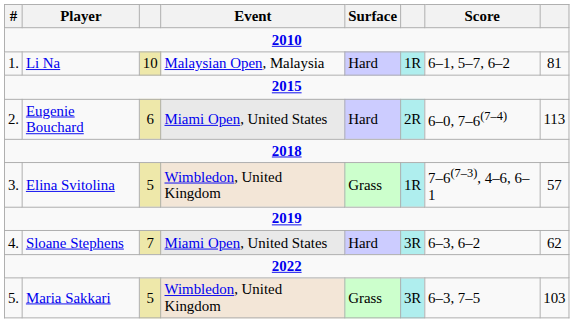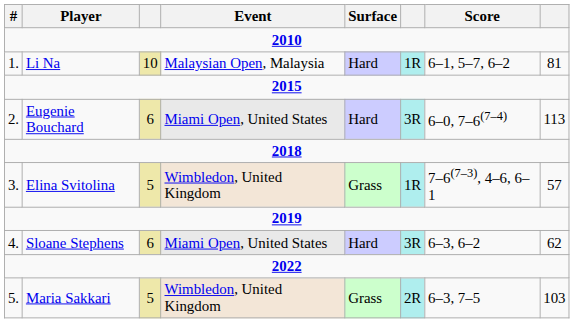 <table class="wikitable sortable">
 <tr>
 <th>#</th>
 <th>Player</th>
 <th></th>
 <th>Event</th>
 <th>Surface</th>
 <th class="unsortable"></th>
 <th class="unsortable">Score</th>
 <th></th>
 </tr>
 <tr>
 <td colspan=8 style=text-align:center><strong><a href='#'>2010</a></strong></td>
 </tr>
 <tr>
 <td>1.</td>
 <td> <a href='#'>Li Na</a></td>
 <td align=center style="background:#eee8aa;">10</td>
 <td><a href='#'>Malaysian Open</a>, Malaysia</td>
 <td bgcolor=CCCCFF>Hard</td>
 <td bgcolor=afeeee>1R</td>
 <td>6–1, 5–7, 6–2</td>
 <td align=center>81</td>
 </tr>
 <tr>
 <td colspan=8 style=text-align:center><strong><a href='#'>2015</a></strong></td>
 </tr>
 <tr>
 <td>2.</td>
 <td> <a href='#'>Eugenie Bouchard</a></td>
 <td align=center style="background:#eee8aa;">6</td>
 <td bgcolor=e9e9e9><a href='#'>Miami Open</a>, United States</td>
 <td bgcolor=CCCCFF>Hard</td>
-<td bgcolor=afeeee>2R</td>
+<td bgcolor=afeeee>3R</td>
 <td>6–0, 7–6<sup>(7–4)</sup></td>
 <td align=center>113</td>
 </tr>
 <tr>
 <td colspan=8 style=text-align:center><strong><a href='#'>2018</a></strong></td>
 </tr>
 <tr>
 <td>3.</td>
 <td> <a href='#'>Elina Svitolina</a></td>
 <td align=center style="background:#eee8aa;">5</td>
 <td bgcolor=f3e6d7><a href='#'>Wimbledon</a>, United Kingdom</td>
 <td bgcolor=ccffcc>Grass</td>
 <td bgcolor=afeeee>1R</td>
 <td>7–6<sup>(7–3)</sup>, 4–6, 6–1</td>
 <td align=center>57</td>
 </tr>
 <tr>
 <td colspan=8 style=text-align:center><strong><a href='#'>2019</a></strong></td>
 </tr>
 <tr>
 <td>4.</td>
 <td> <a href='#'>Sloane Stephens</a></td>
-<td align=center style="background:#eee8aa;">7</td>
+<td align=center style="background:#eee8aa;">6</td>
 <td bgcolor=e9e9e9><a href='#'>Miami Open</a>, United States</td>
 <td bgcolor=CCCCFF>Hard</td>
 <td bgcolor=afeeee>3R</td>
 <td>6–3, 6–2</td>
 <td align=center>62</td>
 </tr>
 <tr>
 <td colspan=8 style=text-align:center><strong><a href='#'>2022</a></strong></td>
 </tr>
 <tr>
 <td>5.</td>
 <td> <a href='#'>Maria Sakkari</a></td>
 <td align=center style="background:#eee8aa;">5</td>
 <td bgcolor=f3e6d7><a href='#'>Wimbledon</a>, United Kingdom</td>
 <td bgcolor=CCFFCC>Grass</td>
-<td bgcolor=afeeee>3R</td>
+<td bgcolor=afeeee>2R</td>
 <td>6–3, 7–5</td>
 <td align=center>103</td>
 </tr>
 </table>
